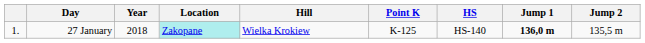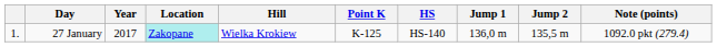 <table width=100% style="font-size: 89%; text-align:center" class=wikitable>
 <tr>
 <th></th>
 <th>Day</th>
 <th>Year</th>
 <th>Location</th>
 <th>Hill</th>
 <th><a href='#'>Point K</a></th>
 <th><a href='#'>HS</a></th>
 <th>Jump 1</th>
 <th>Jump 2</th>
+<th>Note (points)</th>
 </tr>
 <tr>
 <td>1.</td>
 <td align=right>27 January</td>
-<td>2018</td>
+<td>2017</td>
 <td align=left style="background: paleturquoise;"><a href='#'>Zakopane</a></td>
 <td align=left><a href='#'>Wielka Krokiew</a></td>
 <td>K-125</td>
 <td>HS-140</td>
-<td><strong>136,0 m</strong></td>
+<td>136,0 m</td>
 <td>135,5 m</td>
+<td>1092.0 pkt <em>(279.4)</em></td>
 </tr>
 </table>
